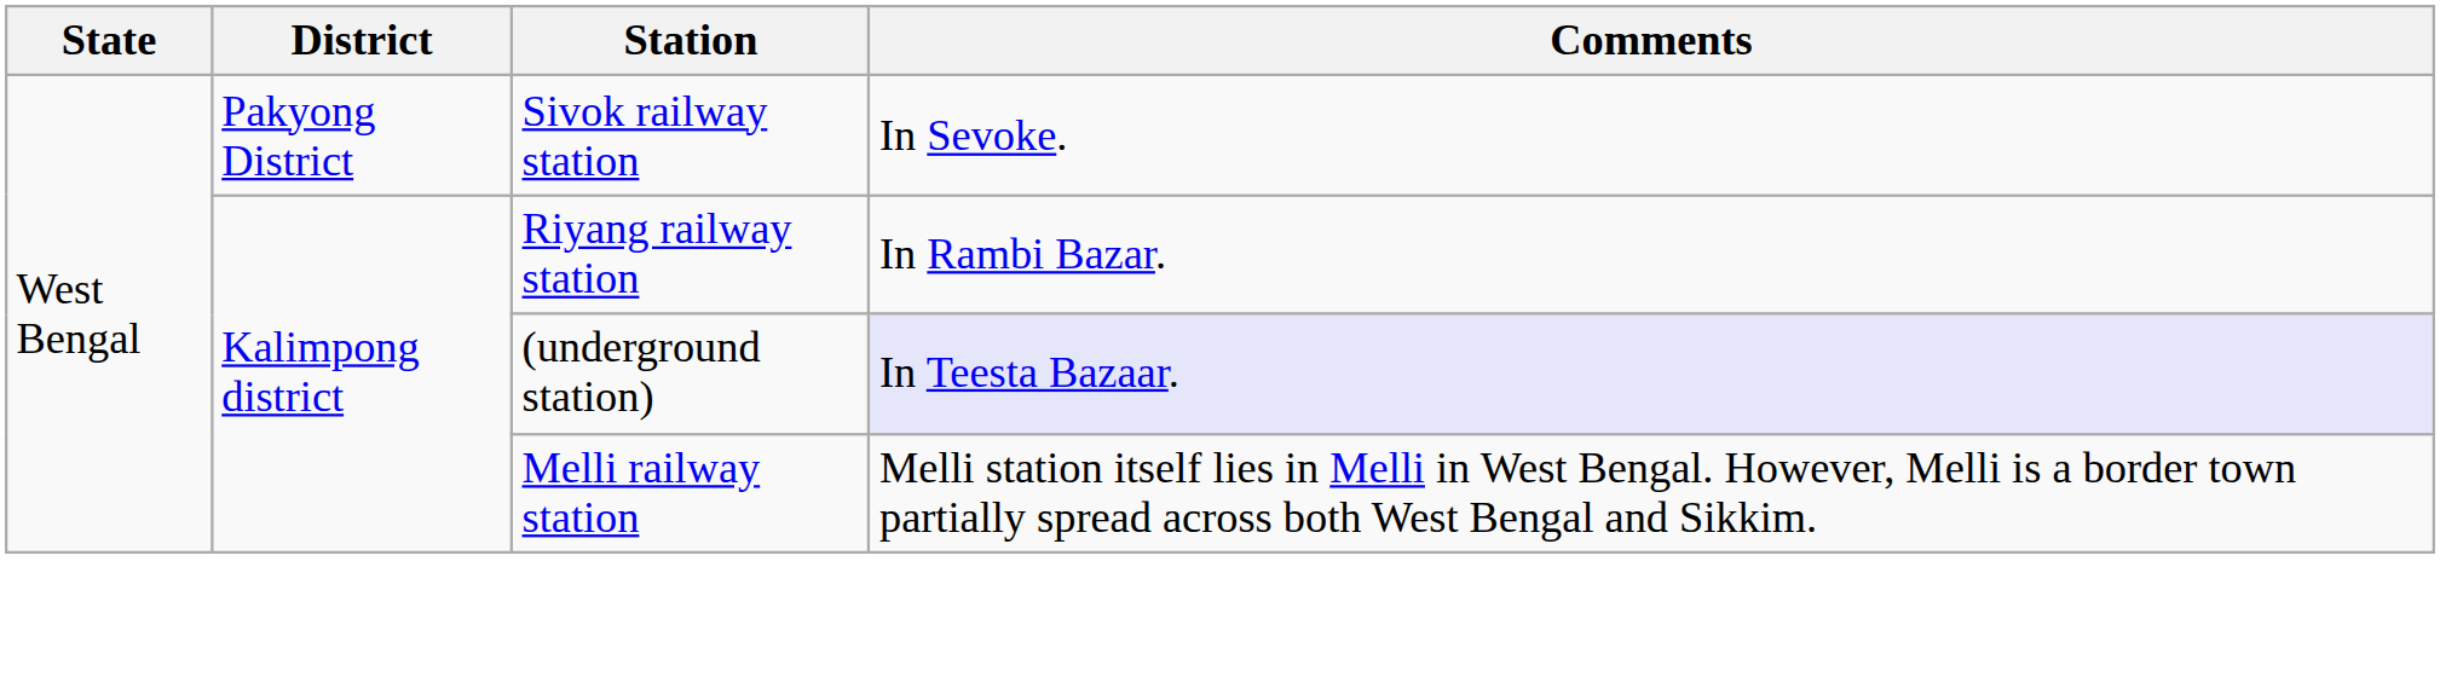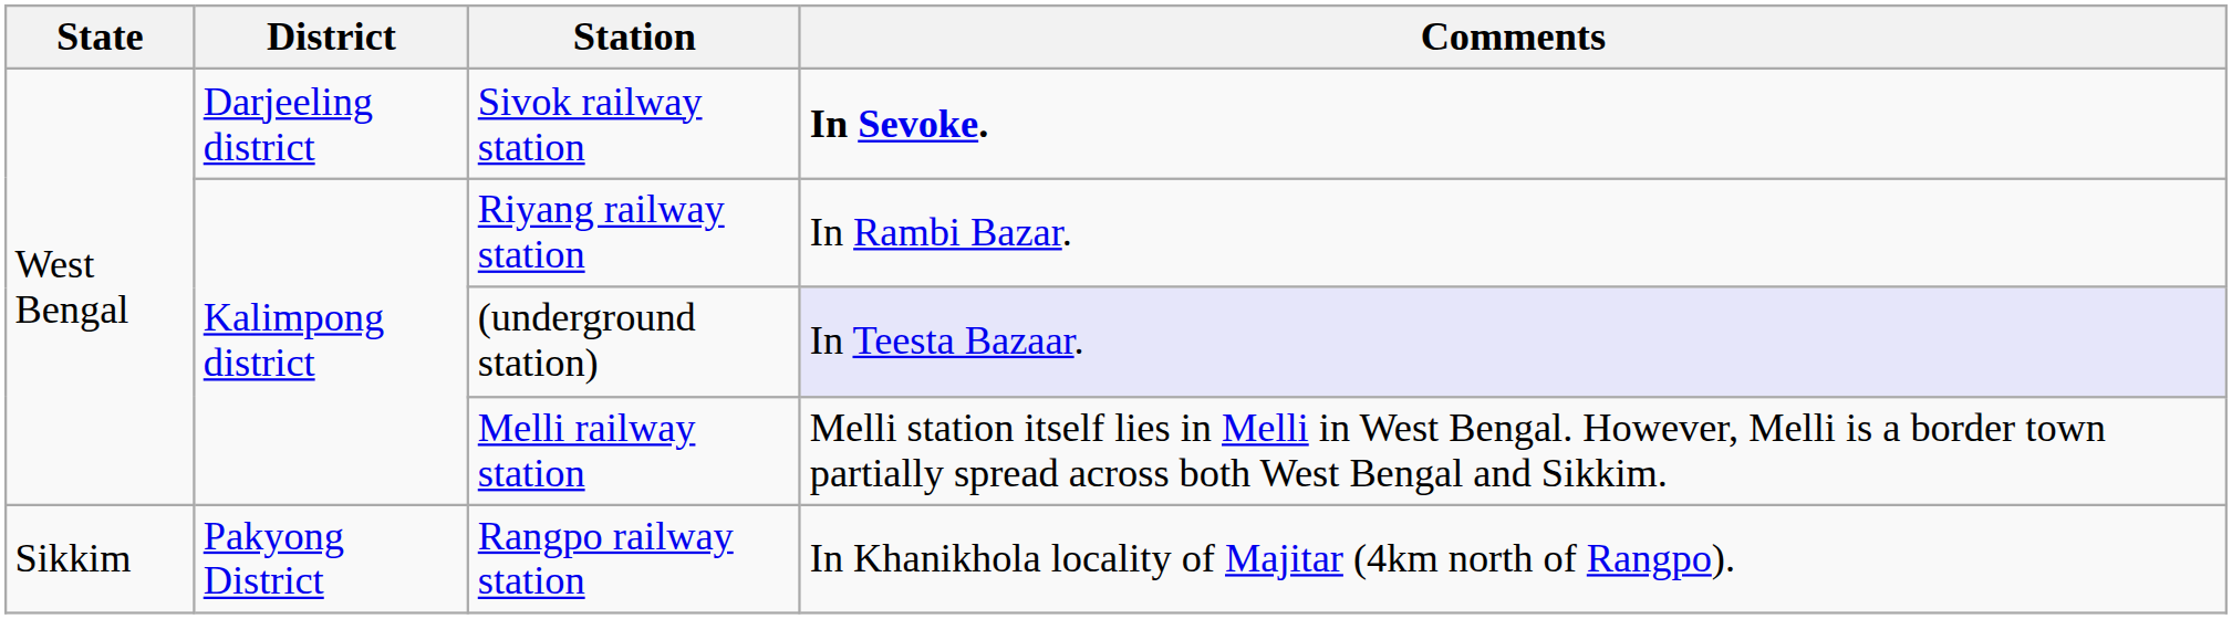 <table class=wikitable width=70%>
 <tr>
 <th>State</th>
 <th>District</th>
 <th>Station</th>
 <th>Comments</th>
 </tr>
 <tr>
 <td rowspan="4">West Bengal</td>
-<td rowspan="1"><a href='#'>Pakyong District</a></td>
+<td><a href='#'>Darjeeling district</a></td>
 <td><a href='#'>Sivok railway station</a></td>
-<td>In <a href='#'>Sevoke</a>.</td>
+<td><strong>In <a href='#'>Sevoke</a>.</strong></td>
 </tr>
 <tr>
 <td rowspan="3"><a href='#'>Kalimpong district</a></td>
 <td><a href='#'>Riyang railway station</a></td>
 <td>In <a href='#'>Rambi Bazar</a>.</td>
 </tr>
 <tr>
 <td> (underground station)</td>
 <td style="background: lavender;">In <a href='#'>Teesta Bazaar</a>.</td>
 </tr>
 <tr>
 <td><a href='#'>Melli railway station</a></td>
 <td>Melli station itself lies in <a href='#'>Melli</a> in West Bengal. However, Melli is a border town partially spread across both West Bengal and Sikkim.</td>
 </tr>
+<tr>
+<td rowspan="1">Sikkim</td>
+<td rowspan="1"><a href='#'>Pakyong District</a></td>
+<td><a href='#'>Rangpo railway station</a></td>
+<td>In Khanikhola locality of <a href='#'>Majitar</a> (4km north of <a href='#'>Rangpo</a>).</td>
+</tr>
 </table>
